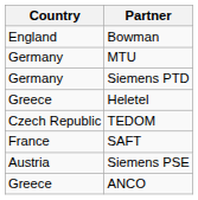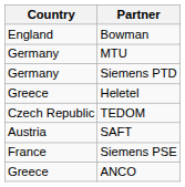 <table class="wikitable">
 <tr>
 <th>Country</th>
 <th>Partner</th>
 </tr>
 <tr>
 <td>England</td>
 <td>Bowman</td>
 </tr>
 <tr>
 <td>Germany</td>
 <td>MTU</td>
 </tr>
 <tr>
 <td>Germany</td>
 <td>Siemens PTD</td>
 </tr>
 <tr>
 <td>Greece</td>
 <td>Heletel</td>
 </tr>
 <tr>
 <td>Czech Republic</td>
 <td>TEDOM</td>
 </tr>
 <tr>
-<td>France</td>
+<td>Austria</td>
 <td>SAFT</td>
 </tr>
 <tr>
-<td>Austria</td>
+<td>France</td>
 <td>Siemens PSE</td>
 </tr>
 <tr>
 <td>Greece</td>
 <td>ANCO</td>
 </tr>
 </table>
